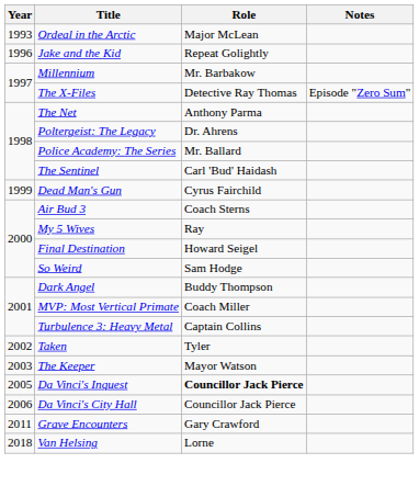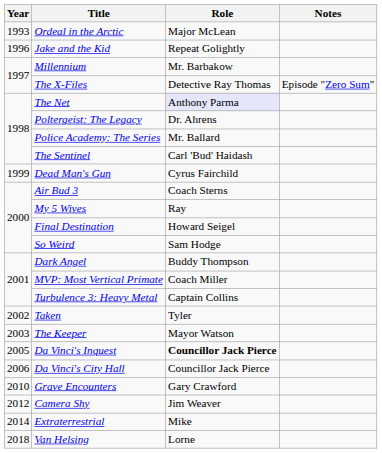 <table class="wikitable sortable">
 <tr>
 <th>Year</th>
 <th>Title</th>
 <th>Role</th>
 <th>Notes</th>
 </tr>
 <tr>
 <td>1993</td>
 <td><em><a href='#'>Ordeal in the Arctic</a></em></td>
 <td>Major McLean</td>
 <td></td>
 </tr>
 <tr>
 <td>1996</td>
 <td><em><a href='#'>Jake and the Kid</a></em></td>
 <td>Repeat Golightly</td>
 <td></td>
 </tr>
 <tr>
 <td rowspan="2">1997</td>
 <td><em><a href='#'>Millennium</a></em></td>
 <td>Mr. Barbakow</td>
 <td></td>
 </tr>
 <tr>
 <td><em><a href='#'>The X-Files</a></em></td>
 <td>Detective Ray Thomas</td>
 <td>Episode "<a href='#'>Zero Sum</a>"</td>
 </tr>
 <tr>
 <td rowspan="4">1998</td>
 <td><em><a href='#'>The Net</a></em></td>
-<td>Anthony Parma</td>
+<td style="background: lavender;">Anthony Parma</td>
 <td></td>
 </tr>
 <tr>
 <td><em><a href='#'>Poltergeist: The Legacy</a></em></td>
 <td>Dr. Ahrens</td>
 <td></td>
 </tr>
 <tr>
 <td><em><a href='#'>Police Academy: The Series</a></em></td>
 <td>Mr. Ballard</td>
 <td></td>
 </tr>
 <tr>
 <td><em><a href='#'>The Sentinel</a></em></td>
 <td>Carl 'Bud' Haidash</td>
 <td></td>
 </tr>
 <tr>
 <td>1999</td>
 <td><em><a href='#'>Dead Man's Gun</a></em></td>
 <td>Cyrus Fairchild</td>
 <td></td>
 </tr>
 <tr>
 <td rowspan="4">2000</td>
 <td><em><a href='#'>Air Bud 3</a></em></td>
 <td>Coach Sterns</td>
 <td></td>
 </tr>
 <tr>
 <td><em><a href='#'>My 5 Wives</a></em></td>
 <td>Ray</td>
 <td></td>
 </tr>
 <tr>
 <td><em><a href='#'>Final Destination</a></em></td>
 <td>Howard Seigel</td>
 <td></td>
 </tr>
 <tr>
 <td><em><a href='#'>So Weird</a></em></td>
 <td>Sam Hodge</td>
 <td></td>
 </tr>
 <tr>
 <td rowspan="3">2001</td>
 <td><em><a href='#'>Dark Angel</a></em></td>
 <td>Buddy Thompson</td>
 <td></td>
 </tr>
 <tr>
 <td><em><a href='#'>MVP: Most Vertical Primate</a></em></td>
 <td>Coach Miller</td>
 <td></td>
 </tr>
 <tr>
 <td><em><a href='#'>Turbulence 3: Heavy Metal</a></em></td>
 <td>Captain Collins</td>
 <td></td>
 </tr>
 <tr>
 <td>2002</td>
 <td><em><a href='#'>Taken</a></em></td>
 <td>Tyler</td>
 <td></td>
 </tr>
 <tr>
 <td>2003</td>
 <td><em><a href='#'>The Keeper</a></em></td>
 <td>Mayor Watson</td>
 <td></td>
 </tr>
 <tr>
 <td>2005</td>
 <td><em><a href='#'>Da Vinci's Inquest</a></em></td>
 <td><strong>Councillor Jack Pierce</strong></td>
 <td></td>
 </tr>
 <tr>
 <td>2006</td>
 <td><em><a href='#'>Da Vinci's City Hall</a></em></td>
 <td>Councillor Jack Pierce</td>
 </tr>
 <tr>
-<td>2011</td>
+<td>2010</td>
 <td><em><a href='#'>Grave Encounters</a></em></td>
 <td>Gary Crawford</td>
+<td></td>
+</tr>
+<tr>
+<td>2012</td>
+<td><em><a href='#'>Camera Shy</a></em></td>
+<td>Jim Weaver</td>
+<td></td>
+</tr>
+<tr>
+<td>2014</td>
+<td><em><a href='#'>Extraterrestrial</a></em></td>
+<td>Mike</td>
 <td></td>
 </tr>
 <tr>
 <td>2018</td>
 <td><em><a href='#'>Van Helsing</a></em></td>
 <td>Lorne</td>
 <td></td>
 </tr>
 </table>
